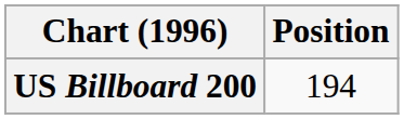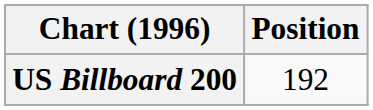 <table class="wikitable plainrowheaders" style="text-align:center">
 <tr>
 <th scope="col">Chart (1996)</th>
 <th scope="col">Position</th>
 </tr>
 <tr>
 <th scope="row">US <em>Billboard</em> 200</th>
-<td>194</td>
+<td>192</td>
 </tr>
 </table>
